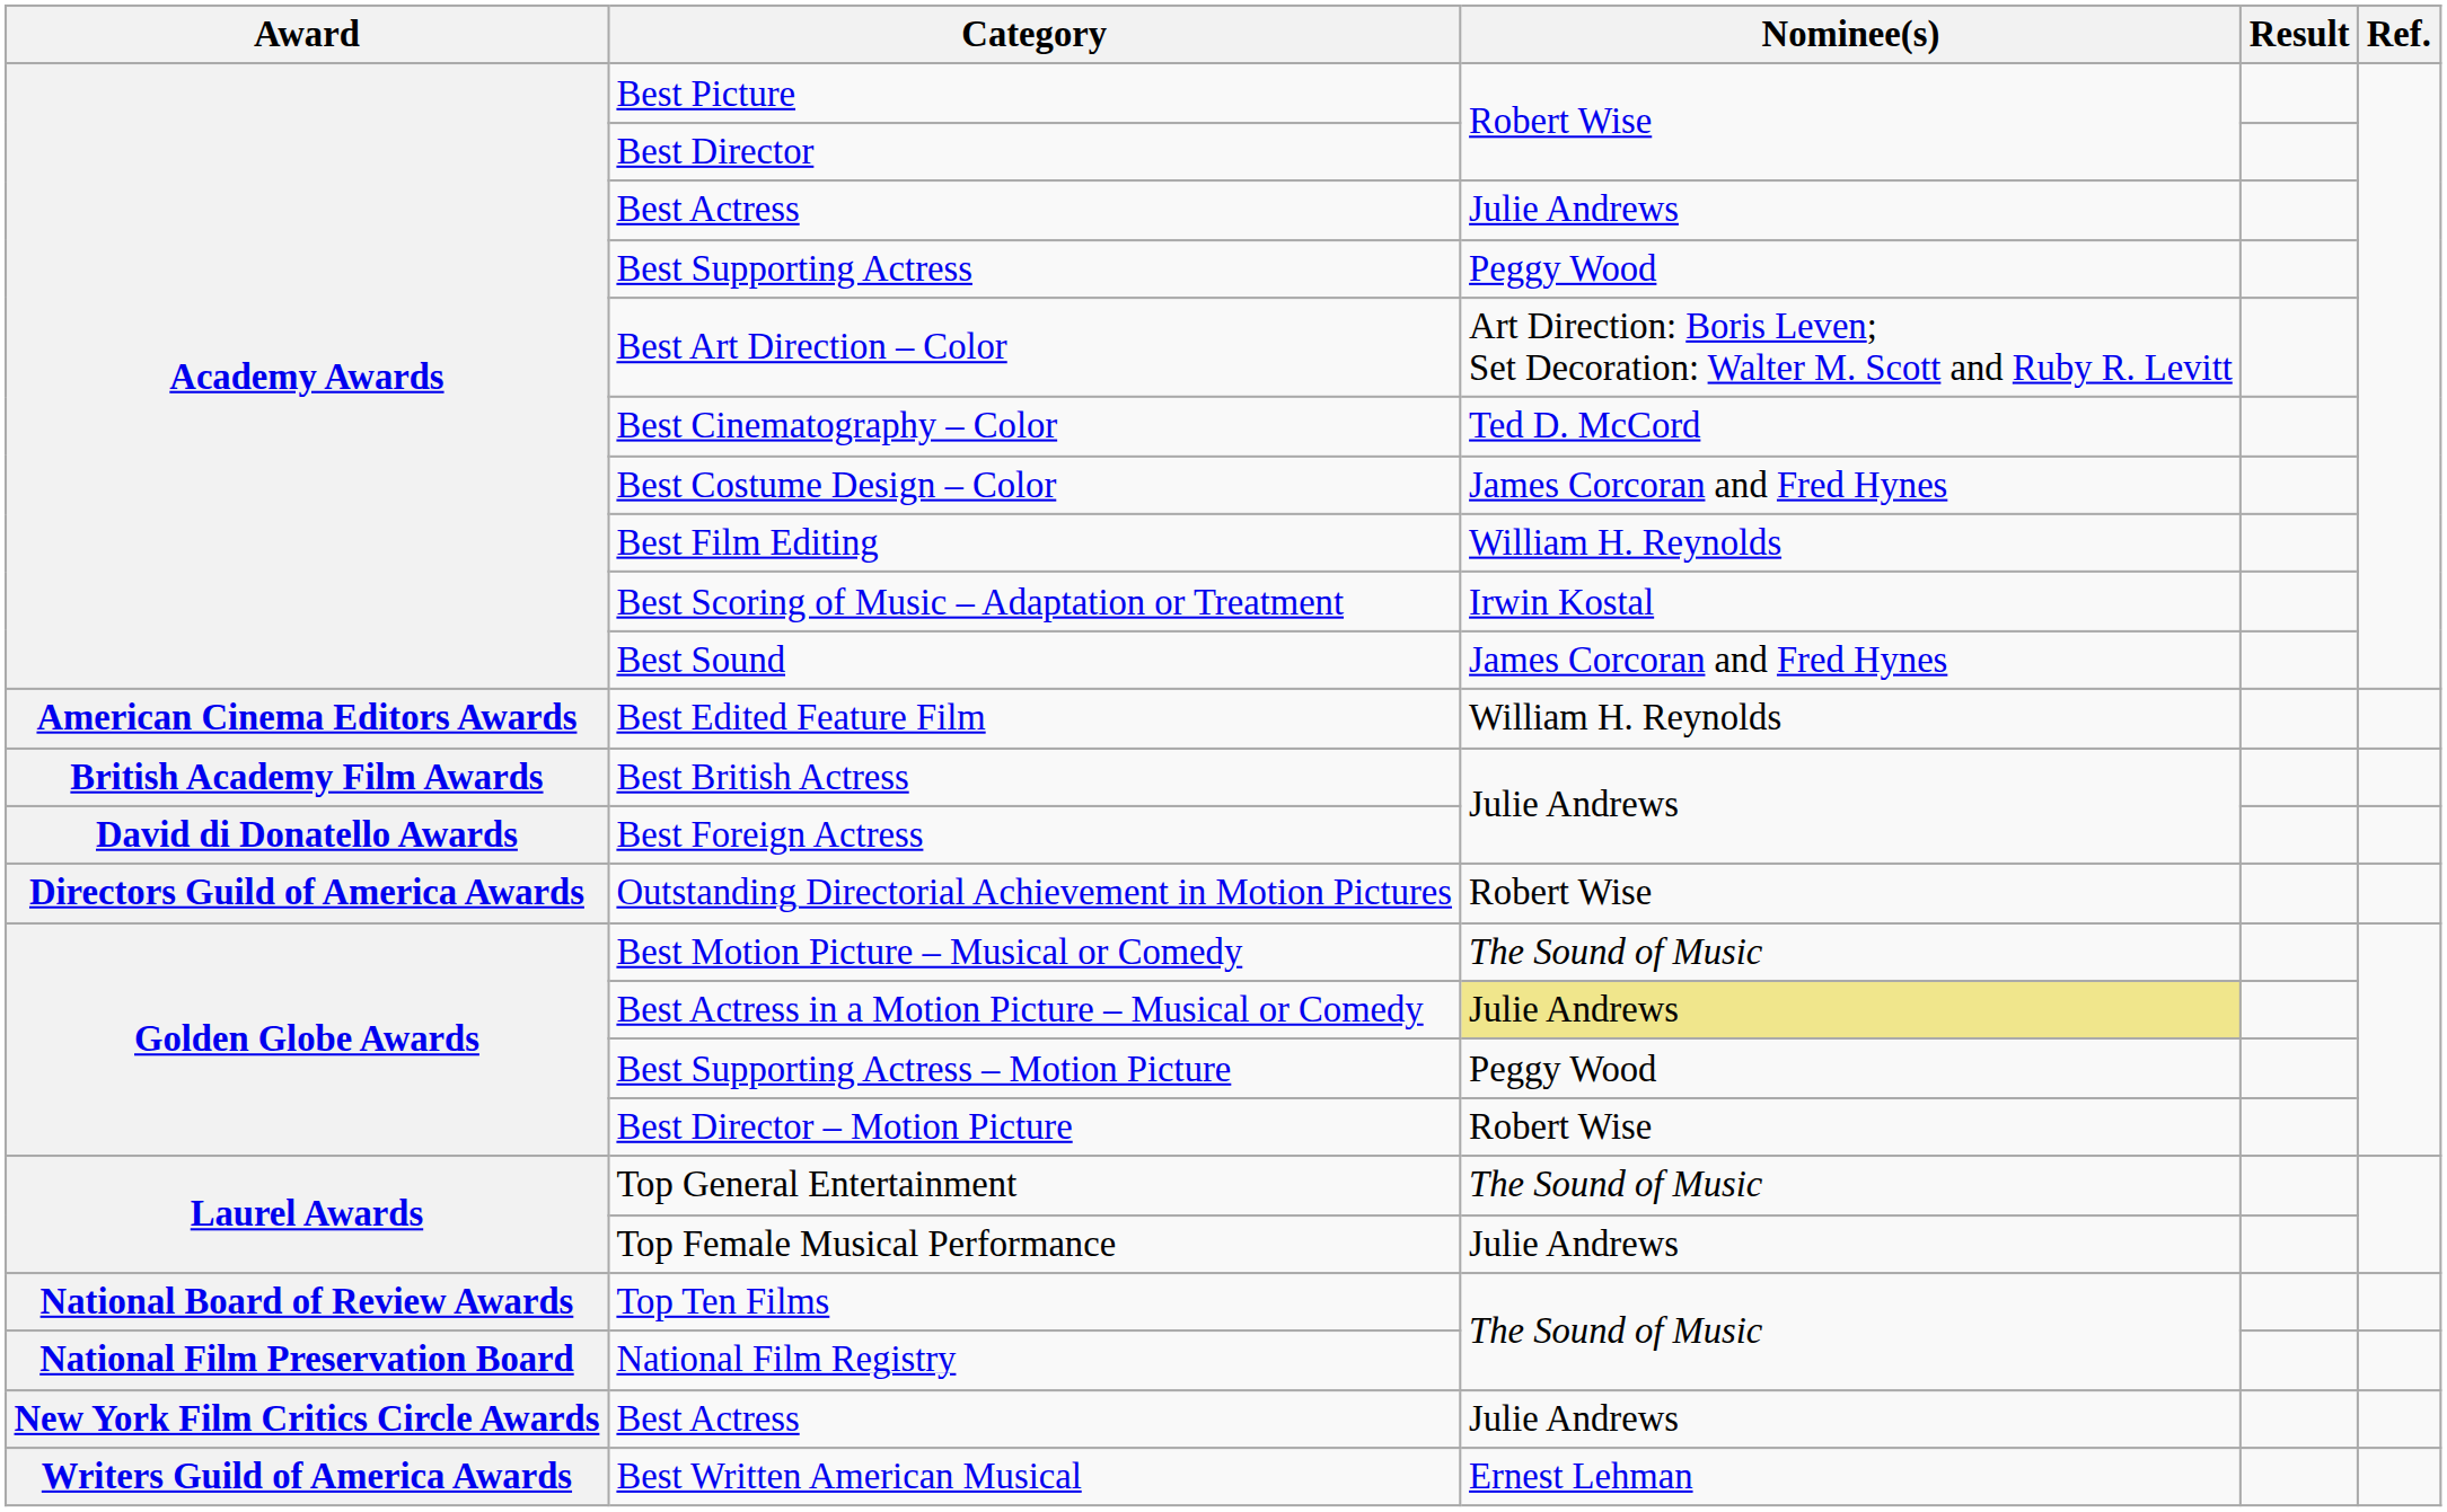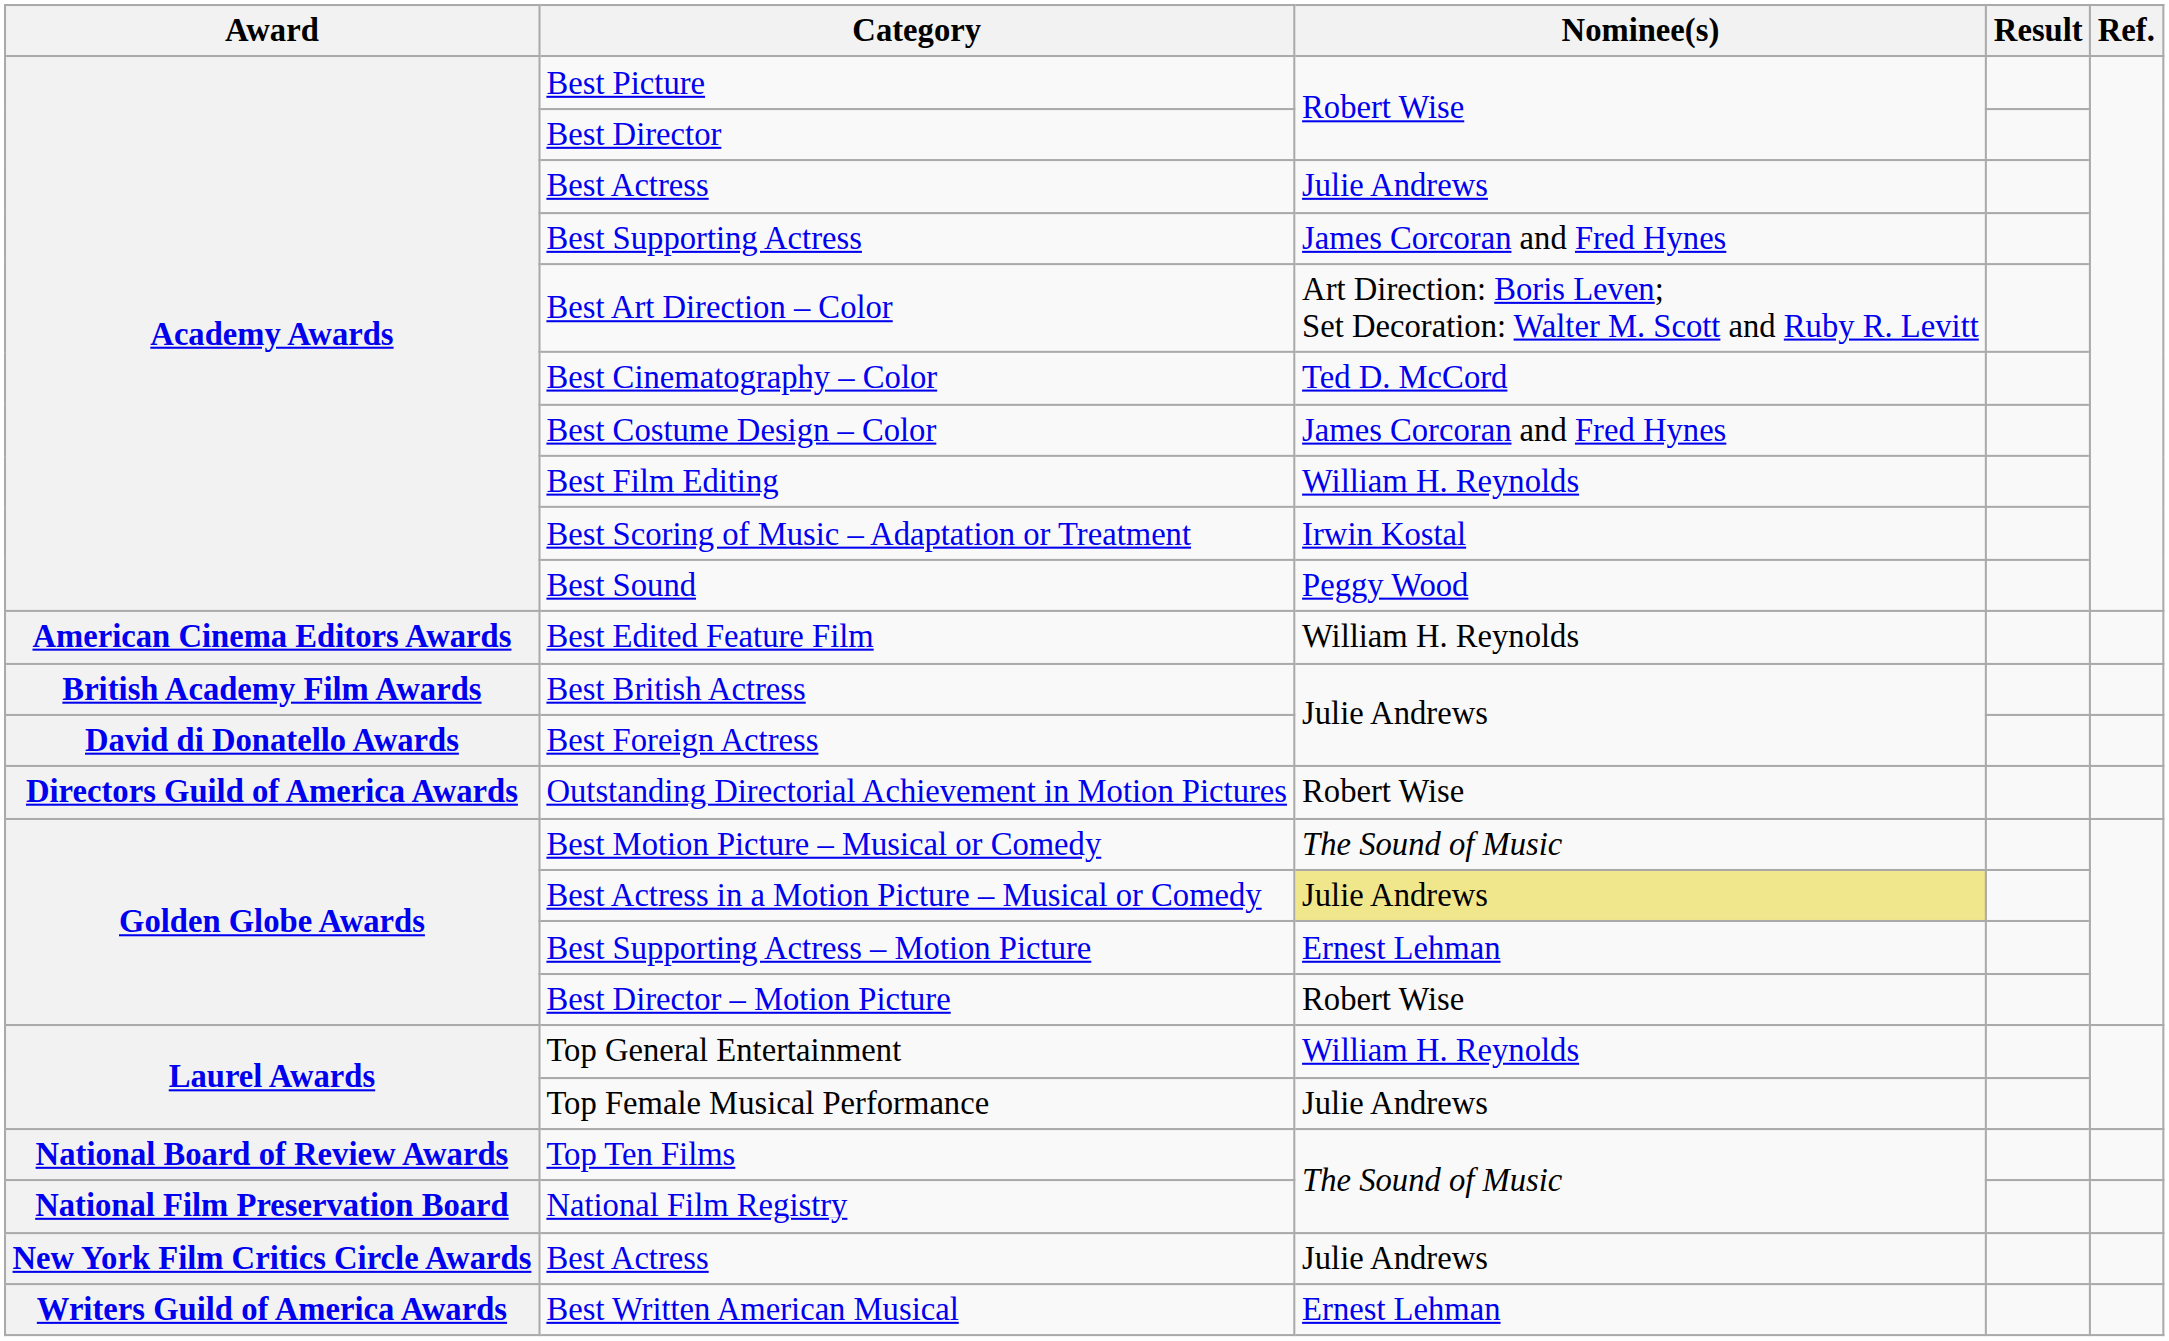 <table class="wikitable plainrowheaders">
 <tr>
 <th scope="col">Award</th>
 <th scope="col">Category</th>
 <th scope="col">Nominee(s)</th>
 <th scope="col">Result</th>
 <th scope="col" class="unsortable">Ref.</th>
 </tr>
 <tr>
 <th scope="row" rowspan="10"><a href='#'>Academy Awards</a></th>
 <td><a href='#'>Best Picture</a></td>
 <td rowspan="2"><a href='#'>Robert Wise</a></td>
 <td></td>
 <td rowspan="10" style="text-align:center;"></td>
 </tr>
 <tr>
 <td><a href='#'>Best Director</a></td>
 <td></td>
 </tr>
 <tr>
 <td><a href='#'>Best Actress</a></td>
 <td><a href='#'>Julie Andrews</a></td>
 <td></td>
 </tr>
 <tr>
 <td><a href='#'>Best Supporting Actress</a></td>
-<td><a href='#'>Peggy Wood</a></td>
+<td><a href='#'>James Corcoran</a> and <a href='#'>Fred Hynes</a></td>
 <td></td>
 </tr>
 <tr>
 <td><a href='#'>Best Art Direction – Color</a></td>
 <td>Art Direction: <a href='#'>Boris Leven</a>; <br> Set Decoration: <a href='#'>Walter M. Scott</a> and <a href='#'>Ruby R. Levitt</a></td>
 <td></td>
 </tr>
 <tr>
 <td><a href='#'>Best Cinematography – Color</a></td>
 <td><a href='#'>Ted D. McCord</a></td>
 <td></td>
 </tr>
 <tr>
 <td><a href='#'>Best Costume Design – Color</a></td>
 <td><a href='#'>James Corcoran</a> and <a href='#'>Fred Hynes</a></td>
 <td></td>
 </tr>
 <tr>
 <td><a href='#'>Best Film Editing</a></td>
 <td><a href='#'>William H. Reynolds</a></td>
 <td></td>
 </tr>
 <tr>
 <td><a href='#'>Best Scoring of Music – Adaptation or Treatment</a></td>
 <td><a href='#'>Irwin Kostal</a></td>
 <td></td>
 </tr>
 <tr>
 <td><a href='#'>Best Sound</a></td>
-<td><a href='#'>James Corcoran</a> and <a href='#'>Fred Hynes</a></td>
+<td><a href='#'>Peggy Wood</a></td>
 <td></td>
 </tr>
 <tr>
 <th scope="row"><a href='#'>American Cinema Editors Awards</a></th>
 <td><a href='#'>Best Edited Feature Film</a></td>
 <td>William H. Reynolds</td>
 <td></td>
 <td style="text-align:center;"></td>
 </tr>
 <tr>
 <th scope="row"><a href='#'>British Academy Film Awards</a></th>
 <td><a href='#'>Best British Actress</a></td>
 <td rowspan="2">Julie Andrews</td>
 <td></td>
 <td style="text-align:center;"></td>
 </tr>
 <tr>
 <th scope="row"><a href='#'>David di Donatello Awards</a></th>
 <td><a href='#'>Best Foreign Actress</a></td>
 <td></td>
 <td style="text-align:center;"></td>
 </tr>
 <tr>
 <th scope="row"><a href='#'>Directors Guild of America Awards</a></th>
 <td><a href='#'>Outstanding Directorial Achievement in Motion Pictures</a></td>
 <td>Robert Wise</td>
 <td></td>
 <td style="text-align:center;"></td>
 </tr>
 <tr>
 <th scope="row" rowspan="4"><a href='#'>Golden Globe Awards</a></th>
 <td><a href='#'>Best Motion Picture – Musical or Comedy</a></td>
 <td><em>The Sound of Music</em></td>
 <td></td>
 <td rowspan="4" style="text-align:center;"></td>
 </tr>
 <tr>
 <td><a href='#'>Best Actress in a Motion Picture – Musical or Comedy</a></td>
 <td style="background: khaki;">Julie Andrews</td>
 <td></td>
 </tr>
 <tr>
 <td><a href='#'>Best Supporting Actress – Motion Picture</a></td>
-<td>Peggy Wood</td>
+<td><a href='#'>Ernest Lehman</a></td>
 <td></td>
 </tr>
 <tr>
 <td><a href='#'>Best Director – Motion Picture</a></td>
 <td>Robert Wise</td>
 <td></td>
 </tr>
 <tr>
 <th scope="row" rowspan="2"><a href='#'>Laurel Awards</a></th>
 <td>Top General Entertainment</td>
-<td><em>The Sound of Music</em></td>
+<td><a href='#'>William H. Reynolds</a></td>
 <td></td>
 <td rowspan="2" style="text-align:center;"></td>
 </tr>
 <tr>
 <td>Top Female Musical Performance</td>
 <td>Julie Andrews</td>
 <td></td>
 </tr>
 <tr>
 <th scope="row"><a href='#'>National Board of Review Awards</a></th>
 <td><a href='#'>Top Ten Films</a></td>
 <td rowspan="2"><em>The Sound of Music</em></td>
 <td></td>
 <td style="text-align:center;"></td>
 </tr>
 <tr>
 <th scope="row"><a href='#'>National Film Preservation Board</a></th>
 <td><a href='#'>National Film Registry</a></td>
 <td></td>
 <td style="text-align:center;"></td>
 </tr>
 <tr>
 <th scope="row"><a href='#'>New York Film Critics Circle Awards</a></th>
 <td><a href='#'>Best Actress</a></td>
 <td>Julie Andrews</td>
 <td></td>
 <td style="text-align:center;"></td>
 </tr>
 <tr>
 <th scope="row"><a href='#'>Writers Guild of America Awards</a></th>
 <td><a href='#'>Best Written American Musical</a></td>
 <td><a href='#'>Ernest Lehman</a></td>
 <td></td>
 <td style="text-align:center;"></td>
 </tr>
 </table>
